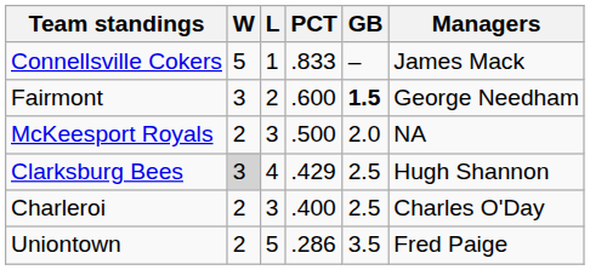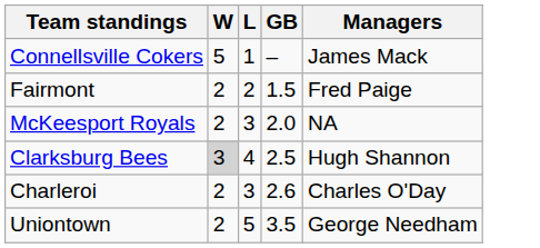 <table class="wikitable">
 <tr>
 <th>Team standings</th>
 <th>W</th>
 <th>L</th>
-<th>PCT</th>
 <th>GB</th>
 <th>Managers</th>
 </tr>
 <tr>
 <td><a href='#'>Connellsville Cokers</a></td>
 <td>5</td>
 <td>1</td>
-<td>.833</td>
 <td>–</td>
 <td>James Mack</td>
 </tr>
 <tr>
 <td>Fairmont</td>
-<td>3</td>
 <td>2</td>
-<td>.600</td>
-<td><strong>1.5</strong></td>
-<td>George Needham</td>
+<td>2</td>
+<td>1.5</td>
+<td>Fred Paige</td>
 </tr>
 <tr>
 <td><a href='#'>McKeesport Royals</a></td>
 <td>2</td>
 <td>3</td>
-<td>.500</td>
 <td>2.0</td>
 <td>NA</td>
 </tr>
 <tr>
 <td><a href='#'>Clarksburg Bees</a></td>
 <td style="background: lightgrey;">3</td>
 <td>4</td>
-<td>.429</td>
 <td>2.5</td>
 <td>Hugh Shannon</td>
 </tr>
 <tr>
 <td>Charleroi</td>
 <td>2</td>
 <td>3</td>
-<td>.400</td>
-<td>2.5</td>
+<td>2.6</td>
 <td>Charles O'Day</td>
 </tr>
 <tr>
 <td>Uniontown</td>
 <td>2</td>
 <td>5</td>
-<td>.286</td>
 <td>3.5</td>
-<td>Fred Paige</td>
+<td>George Needham</td>
 </tr>
 </table>
